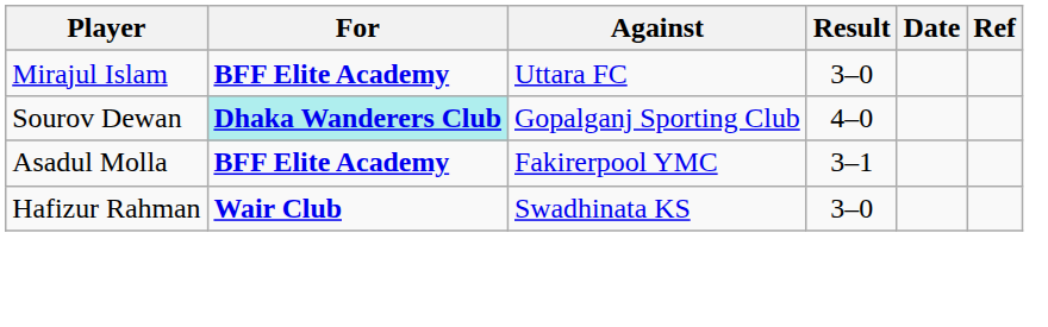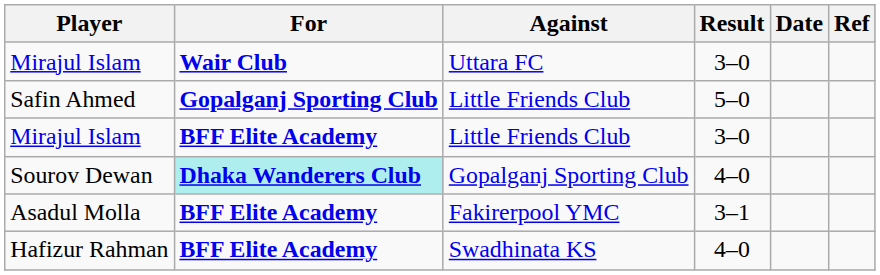 <table class="wikitable">
 <tr>
 <th>Player</th>
 <th>For</th>
 <th>Against</th>
 <th style="text-align:center">Result</th>
 <th>Date</th>
 <th>Ref</th>
 </tr>
 <tr>
 <td> <a href='#'>Mirajul Islam</a></td>
+<td><strong><a href='#'>Wair Club</a></strong></td>
+<td><a href='#'>Uttara FC</a></td>
+<td align="center">3–0</td>
+<td></td>
+<td></td>
+</tr>
+<tr>
+<td> Safin Ahmed</td>
+<td><strong><a href='#'>Gopalganj Sporting Club</a></strong></td>
+<td><a href='#'>Little Friends Club</a></td>
+<td align="center">5–0</td>
+<td></td>
+<td></td>
+</tr>
+<tr>
+<td> <a href='#'>Mirajul Islam</a></td>
 <td><strong><a href='#'>BFF Elite Academy</a></strong></td>
-<td><a href='#'>Uttara FC</a></td>
+<td><a href='#'>Little Friends Club</a></td>
 <td align="center">3–0</td>
 <td></td>
 <td></td>
 </tr>
 <tr>
 <td> Sourov Dewan</td>
 <td style="background: paleturquoise;"><strong><a href='#'>Dhaka Wanderers Club</a></strong></td>
 <td><a href='#'>Gopalganj Sporting Club</a></td>
 <td align="center">4–0</td>
 <td></td>
 <td></td>
 </tr>
 <tr>
 <td> Asadul Molla</td>
 <td><strong><a href='#'>BFF Elite Academy</a></strong></td>
 <td><a href='#'>Fakirerpool YMC</a></td>
 <td align="center">3–1</td>
 <td></td>
 <td></td>
 </tr>
 <tr>
 <td> Hafizur Rahman</td>
-<td><strong><a href='#'>Wair Club</a></strong></td>
+<td><strong><a href='#'>BFF Elite Academy</a></strong></td>
 <td><a href='#'>Swadhinata KS</a></td>
-<td align="center">3–0</td>
+<td align="center">4–0</td>
 <td></td>
 <td></td>
 </tr>
 </table>
